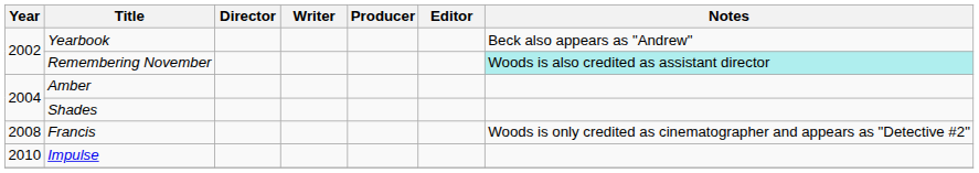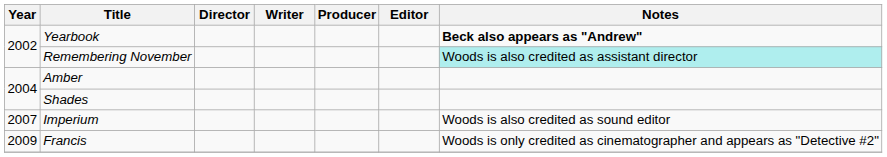 <table class="wikitable">
 <tr>
 <th>Year</th>
 <th>Title</th>
 <th width=65>Director</th>
 <th width=65>Writer</th>
 <th width=65>Producer</th>
 <th width=65>Editor</th>
 <th>Notes</th>
 </tr>
 <tr>
 <td rowspan=2>2002</td>
 <td><em>Yearbook</em></td>
 <td></td>
 <td></td>
 <td></td>
 <td></td>
-<td>Beck also appears as "Andrew"</td>
+<td><strong>Beck also appears as "Andrew"</strong></td>
 </tr>
 <tr>
 <td><em>Remembering November</em></td>
 <td></td>
 <td></td>
 <td></td>
 <td></td>
 <td style="background: paleturquoise;">Woods is also credited as assistant director</td>
 </tr>
 <tr>
 <td rowspan=2>2004</td>
 <td><em>Amber</em></td>
 <td></td>
 <td></td>
 <td></td>
 <td></td>
 <td></td>
 </tr>
 <tr>
 <td><em>Shades</em></td>
 <td></td>
 <td></td>
 <td></td>
 <td></td>
 <td></td>
 </tr>
 <tr>
-<td>2008</td>
+<td>2007</td>
+<td><em>Imperium</em></td>
+<td></td>
+<td></td>
+<td></td>
+<td></td>
+<td>Woods is also credited as sound editor</td>
+</tr>
+<tr>
+<td>2009</td>
 <td><em>Francis</em></td>
 <td></td>
 <td></td>
 <td></td>
 <td></td>
 <td>Woods is only credited as cinematographer and appears as "Detective #2"</td>
 </tr>
 <tr>
-<td>2010</td>
-<td><em><a href='#'>Impulse</a></em></td>
-<td></td>
-<td></td>
-<td></td>
-<td></td>
-<td></td>
-</tr>
-<tr>
 </tr>
 </table>
